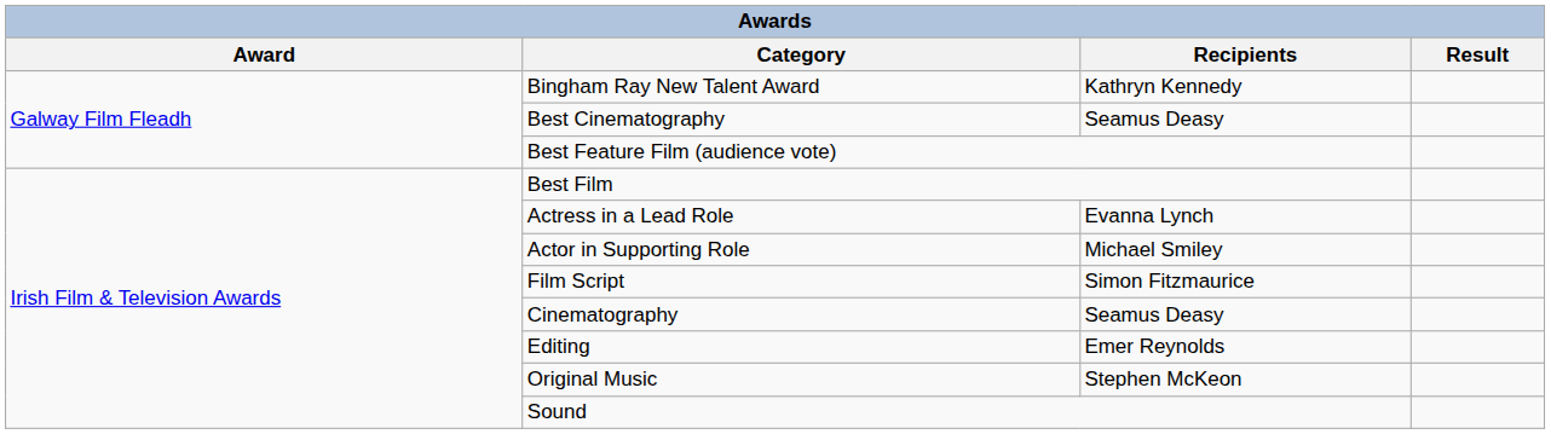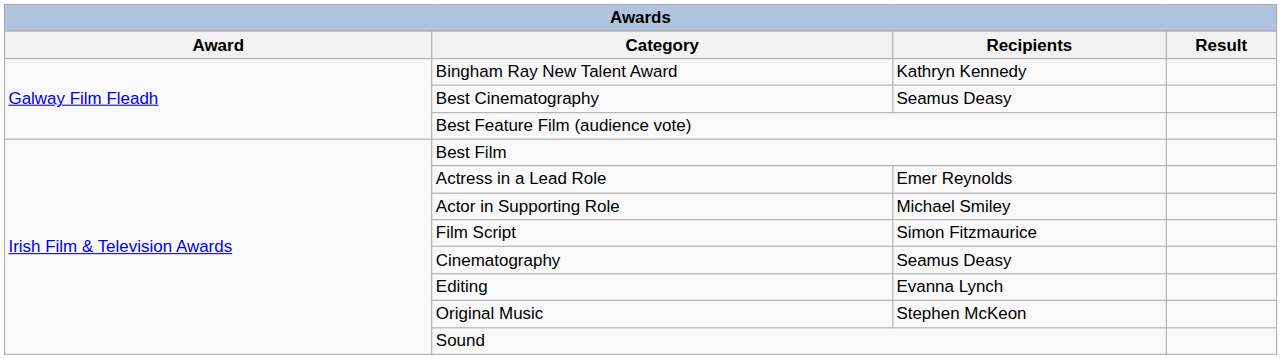 <table class="wikitable sortable" width="95%">
 <tr>
 <th colspan="5" style="background: LightSteelBlue;">Awards</th>
 </tr>
 <tr style="background:#ccc; text-align:center;">
 <th>Award</th>
 <th>Category</th>
 <th>Recipients</th>
 <th>Result</th>
 </tr>
 <tr>
 <td rowspan="3"><a href='#'>Galway Film Fleadh</a></td>
 <td>Bingham Ray New Talent Award</td>
 <td>Kathryn Kennedy</td>
 <td></td>
 </tr>
 <tr>
 <td>Best Cinematography</td>
 <td>Seamus Deasy</td>
 <td></td>
 </tr>
 <tr>
 <td colspan="2">Best Feature Film (audience vote)</td>
 <td></td>
 </tr>
 <tr>
 <td rowspan="8"><a href='#'>Irish Film & Television Awards</a></td>
 <td colspan="2">Best Film</td>
 <td></td>
 </tr>
 <tr>
 <td>Actress in a Lead Role</td>
-<td>Evanna Lynch</td>
+<td>Emer Reynolds</td>
 <td></td>
 </tr>
 <tr>
 <td>Actor in Supporting Role</td>
 <td>Michael Smiley</td>
 <td></td>
 </tr>
 <tr>
 <td>Film Script</td>
 <td>Simon Fitzmaurice</td>
 <td></td>
 </tr>
 <tr>
 <td>Cinematography</td>
 <td>Seamus Deasy</td>
 <td></td>
 </tr>
 <tr>
 <td>Editing</td>
-<td>Emer Reynolds</td>
+<td>Evanna Lynch</td>
 <td></td>
 </tr>
 <tr>
 <td>Original Music</td>
 <td>Stephen McKeon</td>
 <td></td>
 </tr>
 <tr>
 <td colspan="2">Sound</td>
 <td></td>
 </tr>
 </table>
